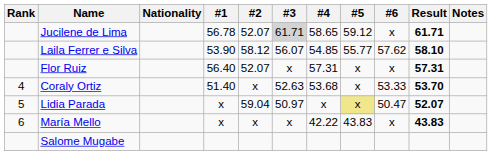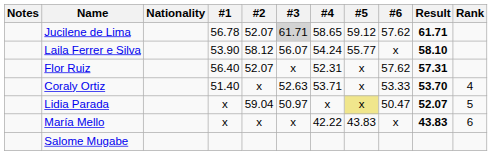 <table class="wikitable sortable" style="text-align:center">
 <tr>
-<th>Rank</th>
+<th>Notes</th>
 <th>Name</th>
 <th>Nationality</th>
 <th>#1</th>
 <th>#2</th>
 <th>#3</th>
 <th>#4</th>
 <th>#5</th>
 <th>#6</th>
 <th>Result</th>
-<th>Notes</th>
+<th>Rank</th>
 </tr>
 <tr>
 <td></td>
 <td align=left><a href='#'>Jucilene de Lima</a></td>
 <td align=left></td>
 <td>56.78</td>
 <td>52.07</td>
 <td style="background: lightgrey;">61.71</td>
 <td>58.65</td>
 <td>59.12</td>
-<td>x</td>
+<td>57.62</td>
 <td><strong>61.71 </strong></td>
 <td></td>
 </tr>
 <tr>
 <td></td>
 <td align=left><a href='#'>Laila Ferrer e Silva</a></td>
 <td align=left></td>
 <td>53.90</td>
 <td>58.12</td>
 <td>56.07</td>
-<td>54.85</td>
+<td>54.24</td>
 <td>55.77</td>
-<td>57.62</td>
+<td>x</td>
 <td><strong>58.10 </strong></td>
 <td></td>
 </tr>
 <tr>
 <td></td>
 <td align=left><a href='#'>Flor Ruiz</a></td>
 <td align=left></td>
 <td>56.40</td>
 <td>52.07</td>
 <td>x</td>
-<td>57.31</td>
+<td>52.31</td>
 <td>x</td>
-<td>x</td>
+<td>57.62</td>
 <td><strong>57.31 </strong></td>
 <td></td>
 </tr>
 <tr>
-<td>4</td>
+<td></td>
 <td align=left><a href='#'>Coraly Ortiz</a></td>
 <td align=left></td>
 <td>51.40</td>
 <td>x</td>
 <td>52.63</td>
-<td>53.68</td>
+<td>53.71</td>
 <td>x</td>
 <td>53.33</td>
 <td><strong>53.70 </strong></td>
-<td></td>
+<td>4</td>
 </tr>
 <tr>
-<td>5</td>
+<td></td>
 <td align=left><a href='#'>Lidia Parada</a></td>
 <td align=left></td>
 <td>x</td>
 <td>59.04</td>
 <td>50.97</td>
 <td>x</td>
 <td style="background: khaki;">x</td>
 <td>50.47</td>
 <td><strong>52.07 </strong></td>
-<td></td>
+<td>5</td>
 </tr>
 <tr>
-<td>6</td>
+<td></td>
 <td align=left><a href='#'>María Mello</a></td>
 <td align=left></td>
 <td>x</td>
 <td>x</td>
 <td>x</td>
 <td>42.22</td>
 <td>43.83</td>
 <td>x</td>
 <td><strong>43.83 </strong></td>
-<td></td>
+<td>6</td>
 </tr>
 <tr>
 <td></td>
 <td align=left><a href='#'>Salome Mugabe</a></td>
 <td align=left></td>
 <td></td>
 <td></td>
 <td></td>
 <td></td>
 <td></td>
 <td></td>
 <td><strong> </strong></td>
 <td></td>
 </tr>
 </table>
